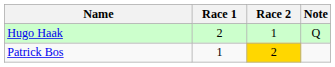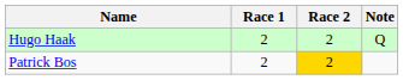 <table class="wikitable" style="text-align:center;">
 <tr>
 <th style="width:15em">Name</th>
 <th style="width:4em">Race 1</th>
 <th style="width:4em">Race 2</th>
 <th>Note</th>
 </tr>
 <tr bgcolor=ccffcc>
 <td align=left><a href='#'>Hugo Haak</a></td>
 <td>2</td>
-<td>1</td>
+<td>2</td>
 <td>Q</td>
 </tr>
 <tr>
 <td align=left><a href='#'>Patrick Bos</a></td>
-<td>1</td>
+<td>2</td>
 <td style="background: gold;">2</td>
 <td></td>
 </tr>
 </table>
